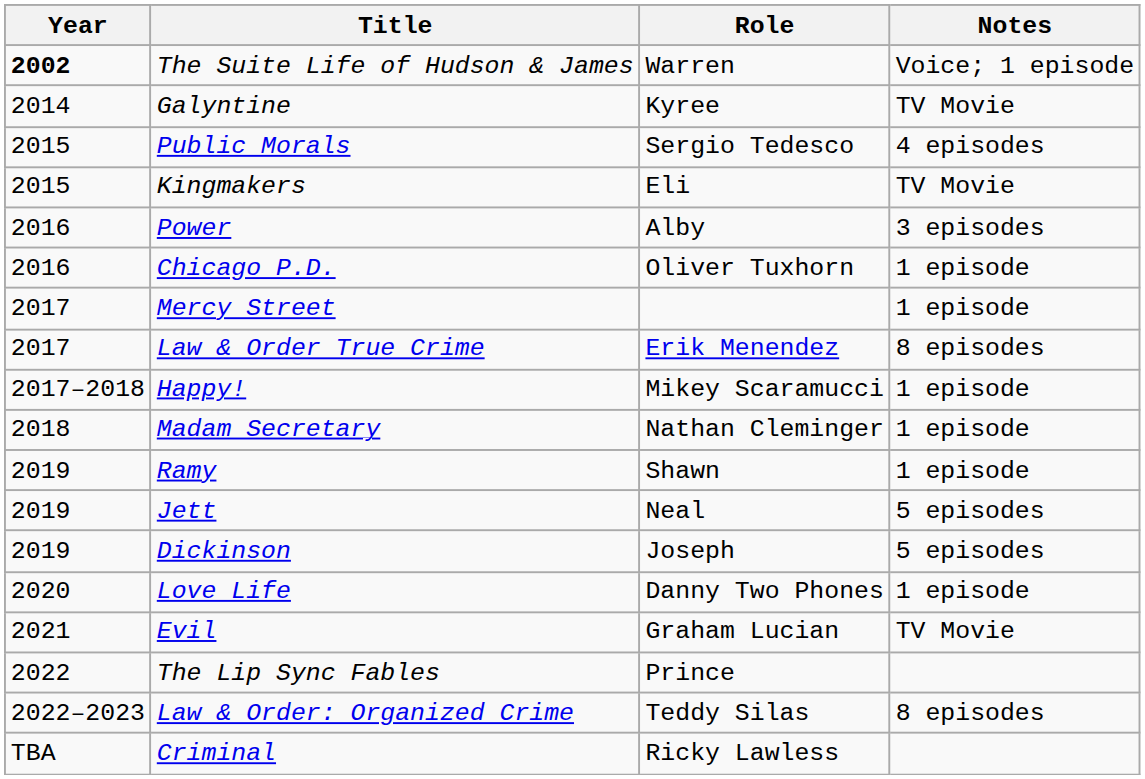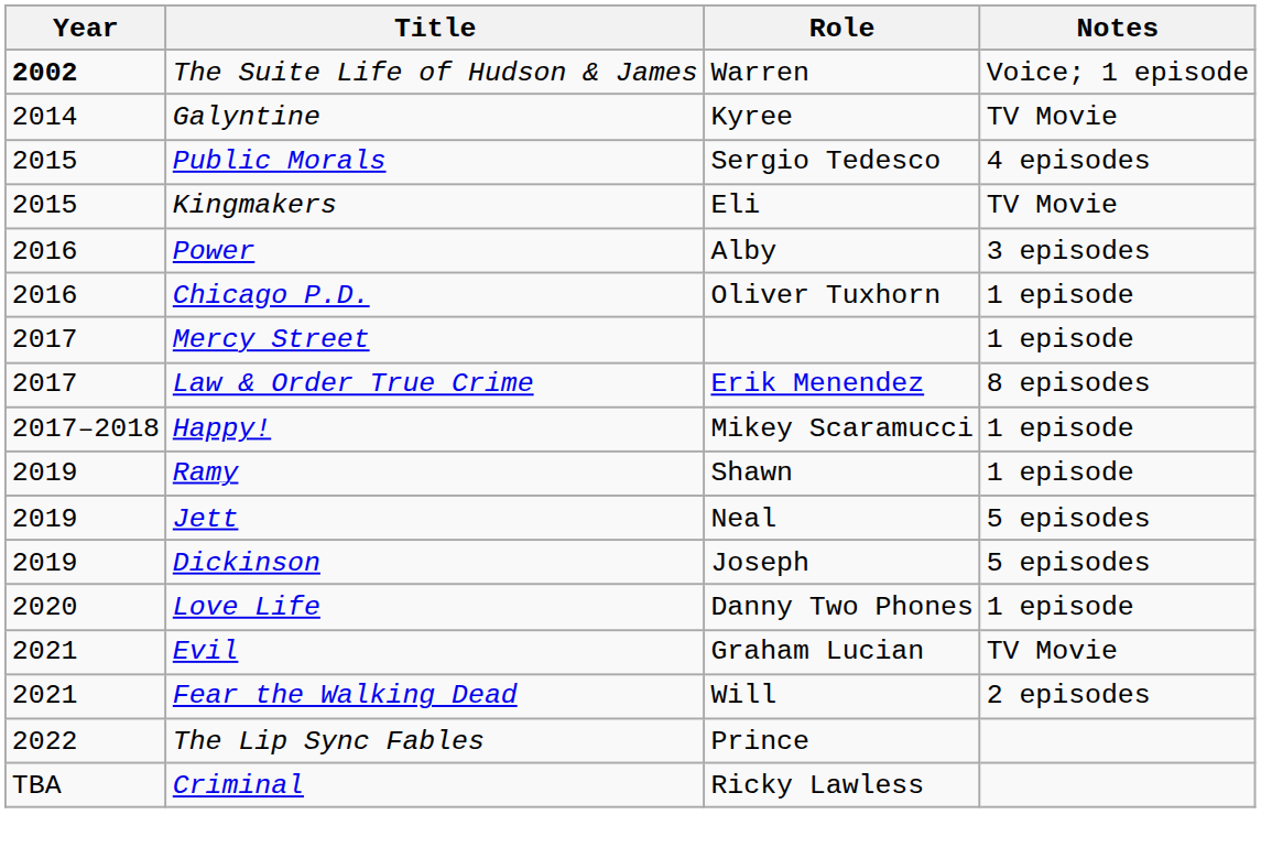 <table class="wikitable sortable">
 <tr>
 <th>Year</th>
 <th>Title</th>
 <th>Role</th>
 <th class="unsortable">Notes</th>
 </tr>
 <tr>
 <td><strong>2002</strong></td>
 <td><em>The Suite Life of Hudson & James</em></td>
 <td>Warren</td>
 <td>Voice; 1 episode</td>
 </tr>
 <tr>
 <td>2014</td>
 <td><em>Galyntine</em></td>
 <td>Kyree</td>
 <td>TV Movie</td>
 </tr>
 <tr>
 <td>2015</td>
 <td><em><a href='#'>Public Morals</a></em></td>
 <td>Sergio Tedesco</td>
 <td>4 episodes</td>
 </tr>
 <tr>
 <td>2015</td>
 <td><em>Kingmakers</em></td>
 <td>Eli</td>
 <td>TV Movie</td>
 </tr>
 <tr>
 <td>2016</td>
 <td><em><a href='#'>Power</a></em></td>
 <td>Alby</td>
 <td>3 episodes</td>
 </tr>
 <tr>
 <td>2016</td>
 <td><em><a href='#'>Chicago P.D.</a></em></td>
 <td>Oliver Tuxhorn</td>
 <td>1 episode</td>
 </tr>
 <tr>
 <td>2017</td>
 <td><em><a href='#'>Mercy Street</a></em></td>
 <td></td>
 <td>1 episode</td>
 </tr>
 <tr>
 <td>2017</td>
 <td><em><a href='#'>Law & Order True Crime</a></em></td>
 <td><a href='#'>Erik Menendez</a></td>
 <td>8 episodes</td>
 </tr>
 <tr>
 <td>2017–2018</td>
 <td><em><a href='#'>Happy!</a></em></td>
 <td>Mikey Scaramucci</td>
 <td>1 episode</td>
 </tr>
 <tr>
-<td>2018</td>
-<td><em><a href='#'>Madam Secretary</a></em></td>
-<td>Nathan Cleminger</td>
-<td>1 episode</td>
-</tr>
-<tr>
 <td>2019</td>
 <td><em><a href='#'>Ramy</a></em></td>
 <td>Shawn</td>
 <td>1 episode</td>
 </tr>
 <tr>
 <td>2019</td>
 <td><em><a href='#'>Jett</a></em></td>
 <td>Neal</td>
 <td>5 episodes</td>
 </tr>
 <tr>
 <td>2019</td>
 <td><em><a href='#'>Dickinson</a></em></td>
 <td>Joseph</td>
 <td>5 episodes</td>
 </tr>
 <tr>
 <td>2020</td>
 <td><em><a href='#'>Love Life</a></em></td>
 <td>Danny Two Phones</td>
 <td>1 episode</td>
 </tr>
 <tr>
 <td>2021</td>
 <td><em><a href='#'>Evil</a></em></td>
 <td>Graham Lucian</td>
 <td>TV Movie</td>
 </tr>
 <tr>
+<td>2021</td>
+<td><em><a href='#'>Fear the Walking Dead</a></em></td>
+<td>Will</td>
+<td>2 episodes</td>
+</tr>
+<tr>
 <td>2022</td>
 <td><em>The Lip Sync Fables</em></td>
 <td>Prince</td>
 <td></td>
-</tr>
-<tr>
-<td>2022–2023</td>
-<td><em><a href='#'>Law & Order: Organized Crime</a></em></td>
-<td>Teddy Silas</td>
-<td>8 episodes</td>
 </tr>
 <tr>
 <td>TBA</td>
 <td><em><a href='#'>Criminal</a></em></td>
 <td>Ricky Lawless</td>
 <td></td>
 </tr>
 </table>
